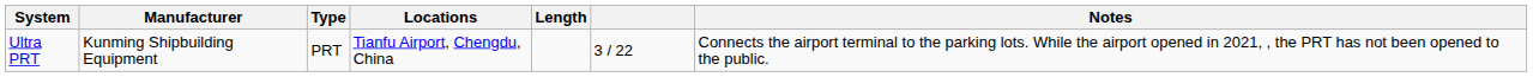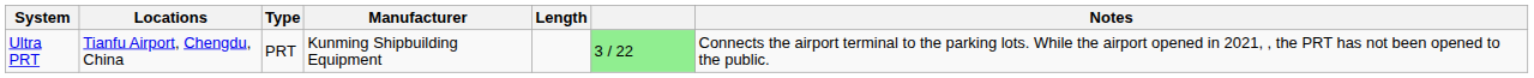 <table class="wikitable sortable">
 <tr>
 <th>System</th>
+<th style="width: 180px;">Locations</th>
+<th>Type</th>
 <th>Manufacturer</th>
-<th>Type</th>
-<th style="width: 180px;">Locations</th>
 <th>Length</th>
 <th width=100></th>
 <th class="unsortable">Notes</th>
 </tr>
 <tr>
 <td><a href='#'>Ultra PRT</a></td>
+<td> <a href='#'>Tianfu Airport</a>, <a href='#'>Chengdu</a>, China</td>
+<td>PRT</td>
 <td>Kunming Shipbuilding Equipment</td>
-<td>PRT</td>
-<td> <a href='#'>Tianfu Airport</a>, <a href='#'>Chengdu</a>, China</td>
 <td></td>
-<td>3 / 22</td>
+<td style="background: lightgreen;">3 / 22</td>
 <td>Connects the airport terminal to the parking lots. While the airport opened in 2021, , the PRT has not been opened to the public.</td>
 </tr>
 </table>
